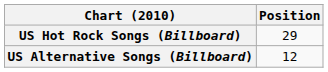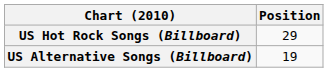 <table class="wikitable sortable plainrowheaders" style="text-align:center">
 <tr>
 <th scope="col">Chart (2010)</th>
 <th scope="col">Position</th>
 </tr>
 <tr>
 <th scope="row">US Hot Rock Songs (<em>Billboard</em>)</th>
 <td>29</td>
 </tr>
 <tr>
 <th scope="row">US Alternative Songs (<em>Billboard</em>)</th>
-<td>12</td>
+<td>19</td>
 </tr>
 </table>
